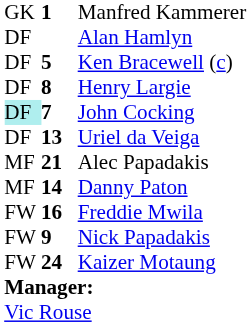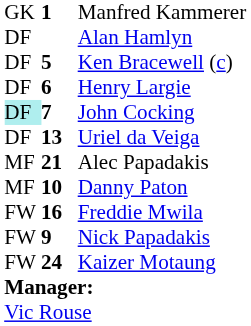 <table style="font-size:90%; margin:0.2em auto;" cellspacing="0" cellpadding="0">
 <tr>
 <th width="25"></th>
 <th width="25"></th>
 </tr>
 <tr>
 <td>GK</td>
 <td><strong>1</strong></td>
 <td> Manfred Kammerer</td>
 </tr>
 <tr>
 <td>DF</td>
 <td><strong> </strong></td>
 <td> <a href='#'>Alan Hamlyn</a></td>
 </tr>
 <tr>
 <td>DF</td>
 <td><strong>5</strong></td>
 <td> <a href='#'>Ken Bracewell</a> (<a href='#'>c</a>)</td>
 </tr>
 <tr>
 <td>DF</td>
-<td><strong>8</strong></td>
+<td><strong>6</strong></td>
 <td> <a href='#'>Henry Largie</a></td>
 </tr>
 <tr>
 <td style="background: paleturquoise;">DF</td>
 <td><strong>7</strong></td>
 <td> <a href='#'>John Cocking</a></td>
 </tr>
 <tr>
 <td>DF</td>
 <td><strong>13</strong></td>
 <td> <a href='#'>Uriel da Veiga</a></td>
 </tr>
 <tr>
 <td>MF</td>
 <td><strong>21</strong></td>
 <td> Alec Papadakis</td>
 </tr>
 <tr>
 <td>MF</td>
-<td><strong>14</strong></td>
+<td><strong>10</strong></td>
 <td> <a href='#'>Danny Paton</a></td>
 </tr>
 <tr>
 <td>FW</td>
 <td><strong>16</strong></td>
 <td> <a href='#'>Freddie Mwila</a></td>
 </tr>
 <tr>
 <td>FW</td>
 <td><strong>9</strong></td>
 <td> <a href='#'>Nick Papadakis</a></td>
 </tr>
 <tr>
 <td>FW</td>
 <td><strong>24</strong></td>
 <td> <a href='#'>Kaizer Motaung</a></td>
 </tr>
 <tr>
 <td colspan=3><strong>Manager:</strong></td>
 </tr>
 <tr>
 <td colspan=4> <a href='#'>Vic Rouse</a></td>
 </tr>
 </table>
